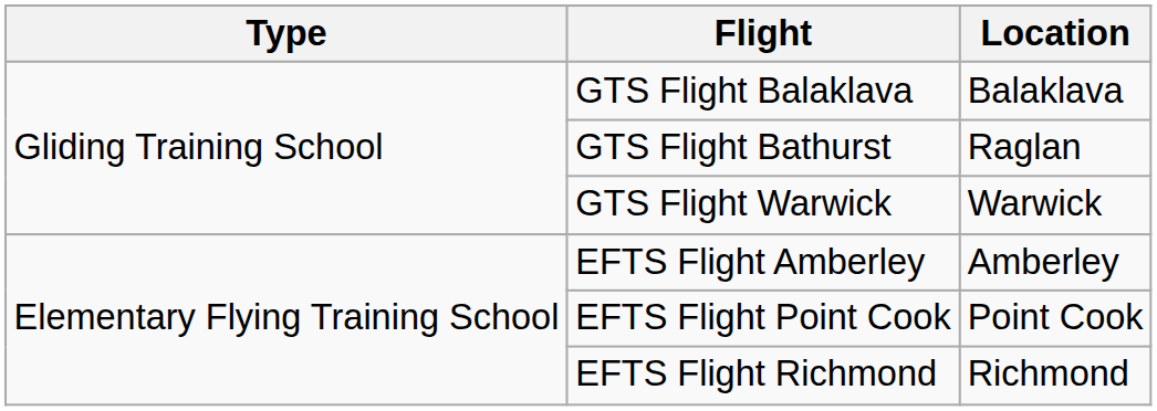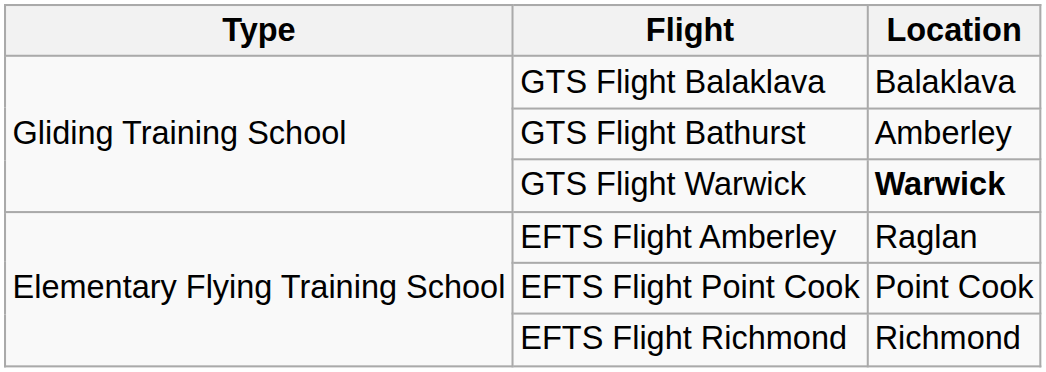 <table class="wikitable">
 <tr>
 <th>Type</th>
 <th>Flight</th>
 <th>Location</th>
 </tr>
 <tr>
 <td rowspan="3">Gliding Training School</td>
 <td>GTS Flight Balaklava</td>
 <td>Balaklava</td>
 </tr>
 <tr>
 <td>GTS Flight Bathurst</td>
-<td>Raglan</td>
+<td>Amberley</td>
 </tr>
 <tr>
 <td>GTS Flight Warwick</td>
-<td>Warwick</td>
+<td><strong>Warwick</strong></td>
 </tr>
 <tr>
 <td rowspan="3">Elementary Flying Training School</td>
 <td>EFTS Flight Amberley</td>
-<td>Amberley</td>
+<td>Raglan</td>
 </tr>
 <tr>
 <td>EFTS Flight Point Cook</td>
 <td>Point Cook</td>
 </tr>
 <tr>
 <td>EFTS Flight Richmond</td>
 <td>Richmond</td>
 </tr>
 </table>
